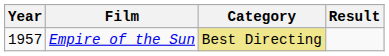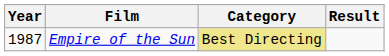 <table class="wikitable">
 <tr>
 <th>Year</th>
 <th>Film</th>
 <th>Category</th>
 <th>Result</th>
 </tr>
 <tr>
-<td style="text-align:center;">1957</td>
+<td style="text-align:center;">1987</td>
 <td style="text-align:center;"><a href='#'><em>Empire of the Sun</em></a></td>
 <td style="background: khaki; text-align:center;">Best Directing</td>
 <td></td>
 </tr>
 </table>
